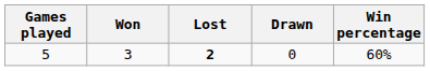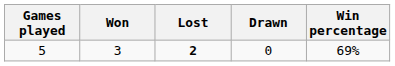 <table class="wikitable" style="text-align:center">
 <tr>
 <th width="70">Games played</th>
 <th width="70">Won</th>
 <th width="70">Lost</th>
 <th width="70">Drawn</th>
 <th width="70">Win percentage</th>
 </tr>
 <tr>
 <td>5</td>
 <td>3</td>
 <td><strong>2</strong></td>
 <td>0</td>
-<td>60%</td>
+<td>69%</td>
 </tr>
 </table>
